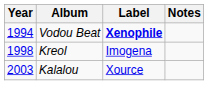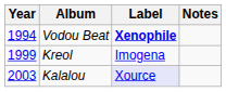 <table class="wikitable">
 <tr>
 <th><strong>Year</strong></th>
 <th><strong>Album</strong></th>
 <th><strong>Label</strong></th>
 <th><strong>Notes</strong></th>
 </tr>
 <tr>
 <td><a href='#'>1994</a></td>
 <td><em>Vodou Beat</em></td>
 <td><strong><a href='#'>Xenophile</a></strong></td>
 <td></td>
 </tr>
 <tr>
-<td><a href='#'>1998</a></td>
+<td><a href='#'>1999</a></td>
 <td><em>Kreol</em></td>
 <td><a href='#'>Imogena</a></td>
 <td></td>
 </tr>
 <tr>
 <td><a href='#'>2003</a></td>
 <td><em>Kalalou</em></td>
-<td><a href='#'>Xource</a></td>
+<td style="background: lavender;"><a href='#'>Xource</a></td>
 <td></td>
 </tr>
 </table>
